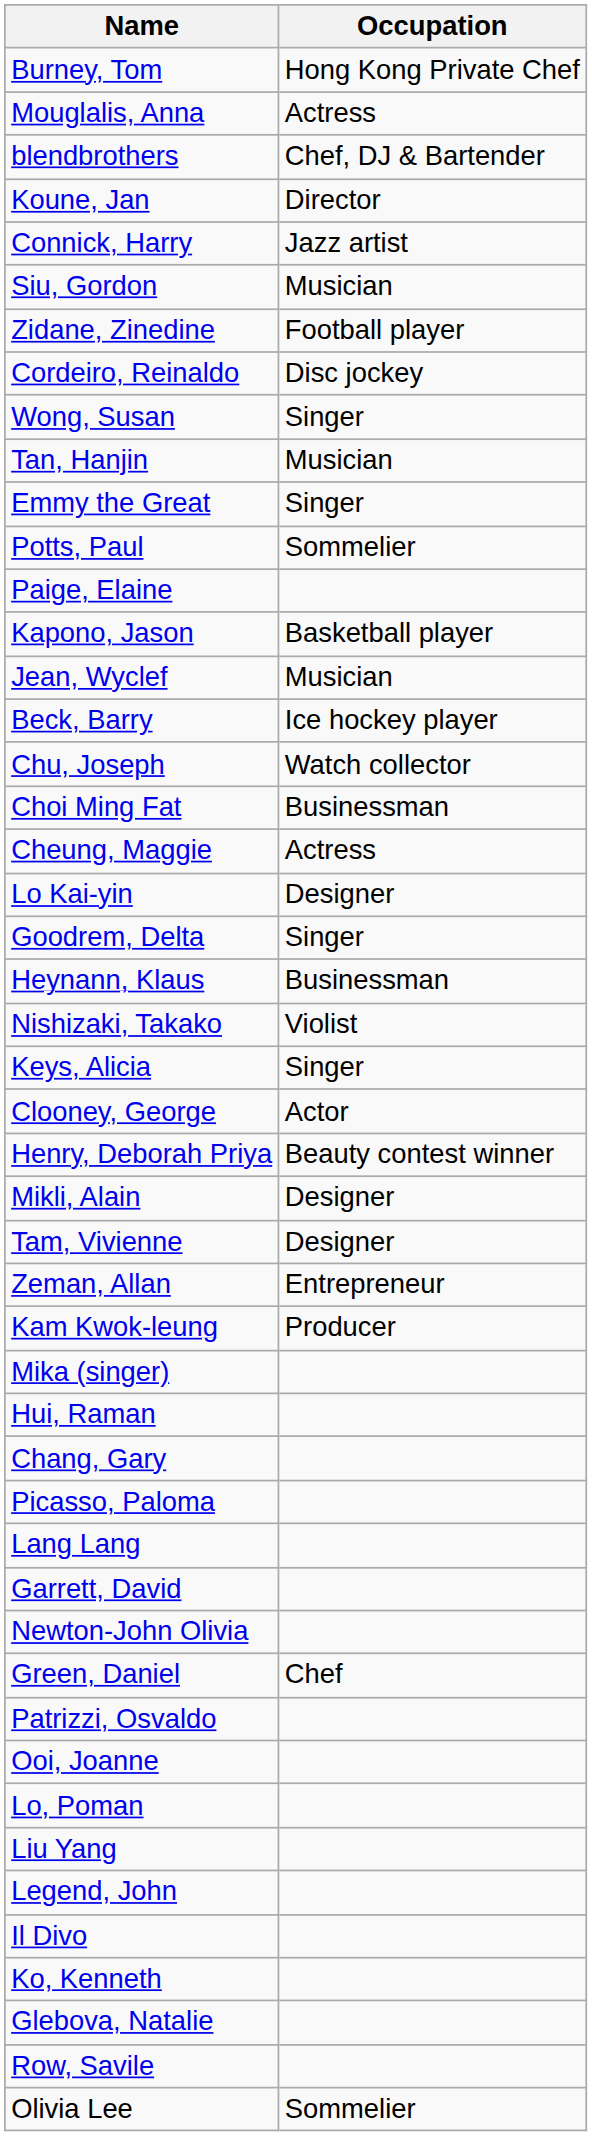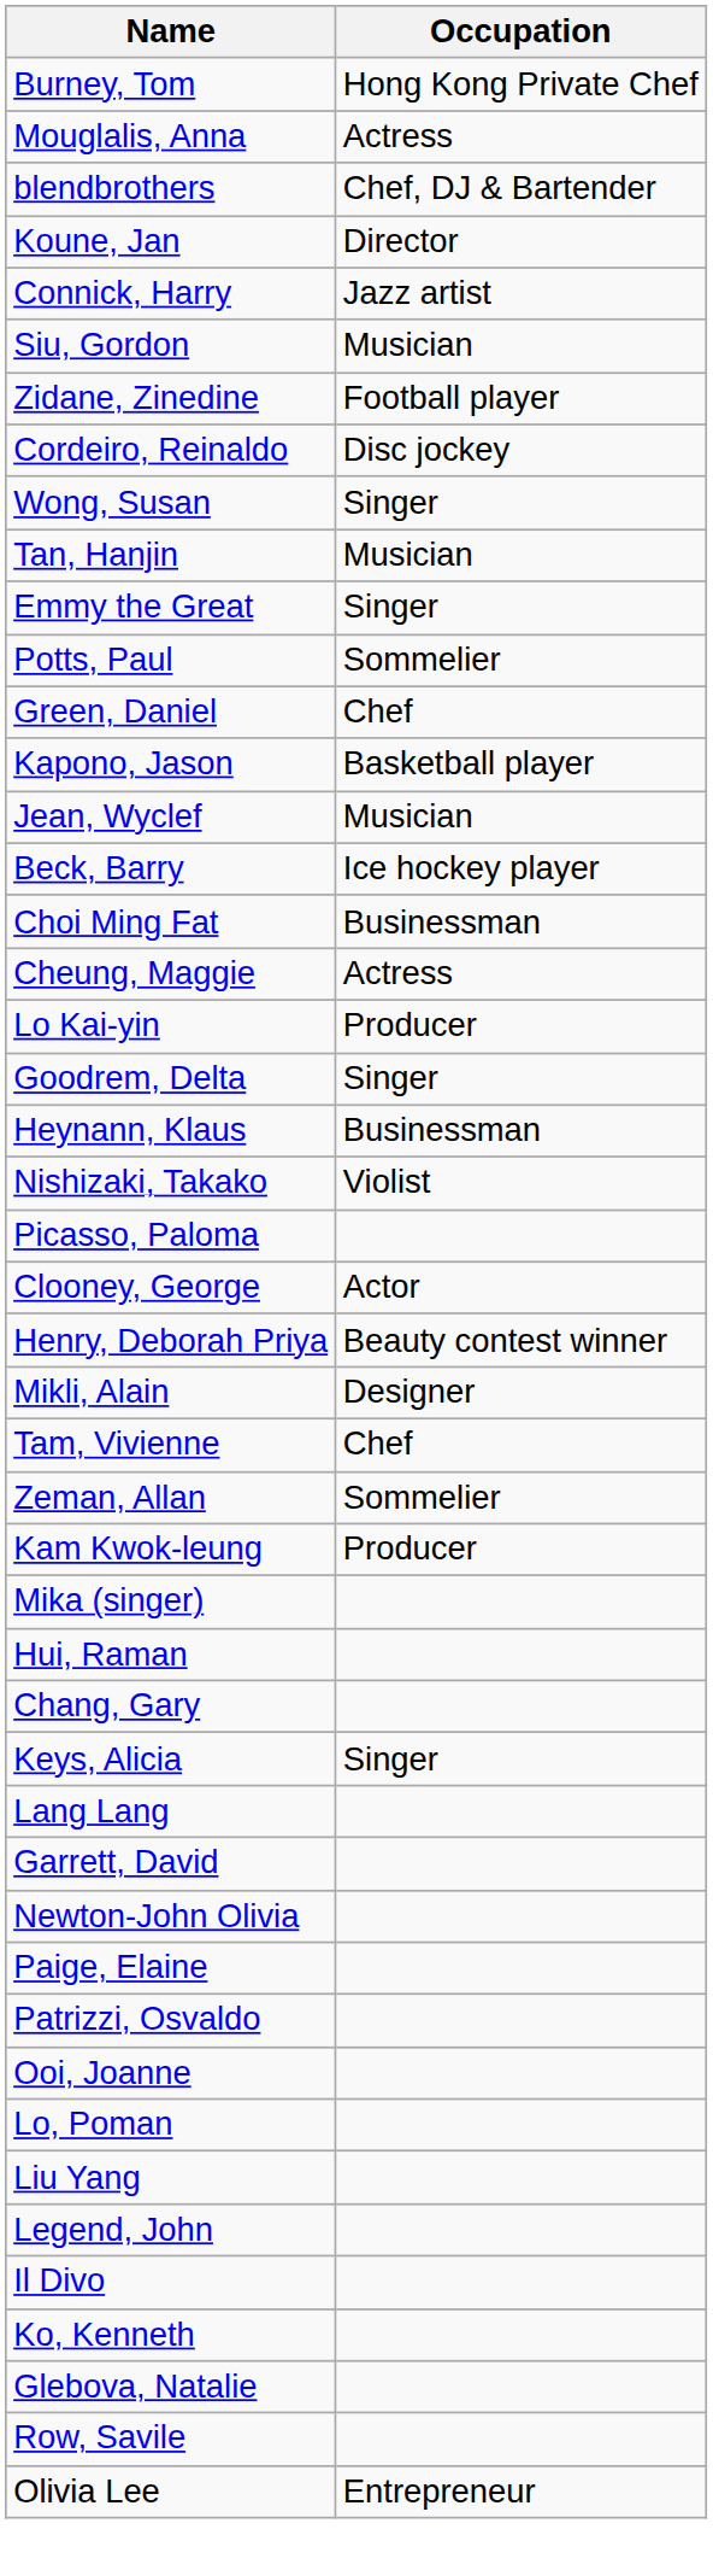 <table class="wikitable sortable">
 <tr>
 <th>Name</th>
 <th>Occupation</th>
 </tr>
 <tr>
 <td><a href='#'>Burney, Tom</a></td>
 <td>Hong Kong Private Chef</td>
 </tr>
 <tr>
 <td><a href='#'>Mouglalis, Anna</a></td>
 <td>Actress</td>
 </tr>
 <tr>
 <td><a href='#'>blendbrothers</a></td>
 <td>Chef, DJ & Bartender</td>
 </tr>
 <tr>
 <td><a href='#'>Koune, Jan</a></td>
 <td>Director</td>
 </tr>
 <tr>
 <td><a href='#'>Connick, Harry</a></td>
 <td>Jazz artist</td>
 </tr>
 <tr>
 <td><a href='#'>Siu, Gordon</a></td>
 <td>Musician</td>
 </tr>
 <tr>
 <td><a href='#'>Zidane, Zinedine</a></td>
 <td>Football player</td>
 </tr>
 <tr>
 <td><a href='#'>Cordeiro, Reinaldo</a></td>
 <td>Disc jockey</td>
 </tr>
 <tr>
 <td><a href='#'>Wong, Susan</a></td>
 <td>Singer</td>
 </tr>
 <tr>
 <td><a href='#'>Tan, Hanjin</a></td>
 <td>Musician</td>
 </tr>
 <tr>
 <td><a href='#'>Emmy the Great</a></td>
 <td>Singer</td>
 </tr>
 <tr>
 <td><a href='#'>Potts, Paul</a></td>
 <td>Sommelier</td>
 </tr>
 <tr>
-<td><a href='#'>Paige, Elaine</a></td>
-<td></td>
+<td><a href='#'>Green, Daniel</a></td>
+<td>Chef</td>
 </tr>
 <tr>
 <td><a href='#'>Kapono, Jason</a></td>
 <td>Basketball player</td>
 </tr>
 <tr>
 <td><a href='#'>Jean, Wyclef</a></td>
 <td>Musician</td>
 </tr>
 <tr>
 <td><a href='#'>Beck, Barry</a></td>
 <td>Ice hockey player</td>
 </tr>
 <tr>
-<td><a href='#'>Chu, Joseph</a></td>
-<td>Watch collector</td>
-</tr>
-<tr>
 <td><a href='#'>Choi Ming Fat</a></td>
 <td>Businessman</td>
 </tr>
 <tr>
 <td><a href='#'>Cheung, Maggie</a></td>
 <td>Actress</td>
 </tr>
 <tr>
 <td><a href='#'>Lo Kai-yin</a></td>
-<td>Designer</td>
+<td>Producer</td>
 </tr>
 <tr>
 <td><a href='#'>Goodrem, Delta</a></td>
 <td>Singer</td>
 </tr>
 <tr>
 <td><a href='#'>Heynann, Klaus</a></td>
 <td>Businessman</td>
 </tr>
 <tr>
 <td><a href='#'>Nishizaki, Takako</a></td>
 <td>Violist</td>
 </tr>
 <tr>
-<td><a href='#'>Keys, Alicia</a></td>
-<td>Singer</td>
+<td><a href='#'>Picasso, Paloma</a></td>
+<td></td>
 </tr>
 <tr>
 <td><a href='#'>Clooney, George</a></td>
 <td>Actor</td>
 </tr>
 <tr>
 <td><a href='#'>Henry, Deborah Priya</a></td>
 <td>Beauty contest winner</td>
 </tr>
 <tr>
 <td><a href='#'>Mikli, Alain</a></td>
 <td>Designer</td>
 </tr>
 <tr>
 <td><a href='#'>Tam, Vivienne</a></td>
-<td>Designer</td>
+<td>Chef</td>
 </tr>
 <tr>
 <td><a href='#'>Zeman, Allan</a></td>
-<td>Entrepreneur</td>
+<td>Sommelier</td>
 </tr>
 <tr>
 <td><a href='#'>Kam Kwok-leung</a></td>
 <td>Producer</td>
 </tr>
 <tr>
 <td><a href='#'>Mika (singer)</a></td>
 <td></td>
 </tr>
 <tr>
 <td><a href='#'>Hui, Raman</a></td>
 <td></td>
 </tr>
 <tr>
 <td><a href='#'>Chang, Gary</a></td>
 <td></td>
 </tr>
 <tr>
-<td><a href='#'>Picasso, Paloma</a></td>
-<td></td>
+<td><a href='#'>Keys, Alicia</a></td>
+<td>Singer</td>
 </tr>
 <tr>
 <td><a href='#'>Lang Lang</a></td>
 <td></td>
 </tr>
 <tr>
 <td><a href='#'>Garrett, David</a></td>
 <td></td>
 </tr>
 <tr>
 <td><a href='#'>Newton-John Olivia</a></td>
 <td></td>
 </tr>
 <tr>
-<td><a href='#'>Green, Daniel</a></td>
-<td>Chef</td>
+<td><a href='#'>Paige, Elaine</a></td>
+<td></td>
 </tr>
 <tr>
 <td><a href='#'>Patrizzi, Osvaldo</a></td>
 <td></td>
 </tr>
 <tr>
 <td><a href='#'>Ooi, Joanne</a></td>
 <td></td>
 </tr>
 <tr>
 <td><a href='#'>Lo, Poman</a></td>
 <td></td>
 </tr>
 <tr>
 <td><a href='#'>Liu Yang</a></td>
 <td></td>
 </tr>
 <tr>
 <td><a href='#'>Legend, John</a></td>
 <td></td>
 </tr>
 <tr>
 <td><a href='#'>Il Divo</a></td>
 <td></td>
 </tr>
 <tr>
 <td><a href='#'>Ko, Kenneth</a></td>
 <td></td>
 </tr>
 <tr>
 <td><a href='#'>Glebova, Natalie</a></td>
 <td></td>
 </tr>
 <tr>
 <td><a href='#'>Row, Savile</a></td>
 <td></td>
 </tr>
 <tr>
 <td>Olivia Lee</td>
-<td>Sommelier</td>
+<td>Entrepreneur</td>
 </tr>
 </table>
